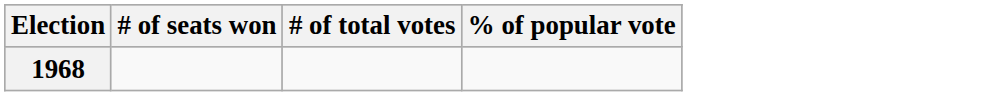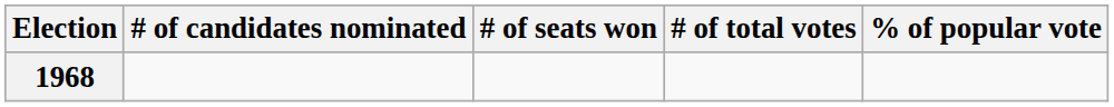 <table class="wikitable">
 <tr>
 <th>Election</th>
+<th># of candidates nominated</th>
 <th># of seats won</th>
 <th># of total votes</th>
 <th>% of popular vote</th>
 </tr>
 <tr>
 <th>1968</th>
 <td></td>
 <td></td>
 <td></td>
+<td></td>
 </tr>
 </table>
